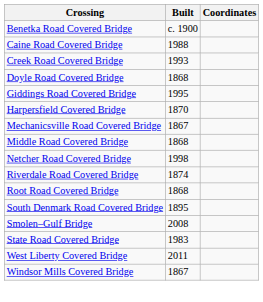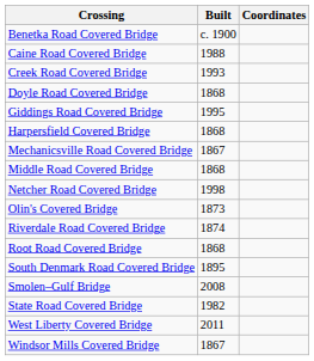 <table class=wikitable>
 <tr>
 <th>Crossing</th>
 <th>Built</th>
 <th>Coordinates</th>
 </tr>
 <tr>
 <td><a href='#'>Benetka Road Covered Bridge</a></td>
 <td>c. 1900</td>
 <td></td>
 </tr>
 <tr>
 <td><a href='#'>Caine Road Covered Bridge</a></td>
 <td>1988</td>
 <td></td>
 </tr>
 <tr>
 <td><a href='#'>Creek Road Covered Bridge</a></td>
 <td>1993</td>
 <td></td>
 </tr>
 <tr>
 <td><a href='#'>Doyle Road Covered Bridge</a></td>
 <td>1868</td>
 <td></td>
 </tr>
 <tr>
 <td><a href='#'>Giddings Road Covered Bridge</a></td>
 <td>1995</td>
 <td></td>
 </tr>
 <tr>
 <td><a href='#'>Harpersfield Covered Bridge</a></td>
-<td>1870</td>
+<td>1868</td>
 <td></td>
 </tr>
 <tr>
 <td><a href='#'>Mechanicsville Road Covered Bridge</a></td>
 <td>1867</td>
 <td></td>
 </tr>
 <tr>
 <td><a href='#'>Middle Road Covered Bridge</a></td>
 <td>1868</td>
 <td></td>
 </tr>
 <tr>
 <td><a href='#'>Netcher Road Covered Bridge</a></td>
 <td>1998</td>
+<td></td>
+</tr>
+<tr>
+<td><a href='#'>Olin's Covered Bridge</a></td>
+<td>1873</td>
 <td></td>
 </tr>
 <tr>
 <td><a href='#'>Riverdale Road Covered Bridge</a></td>
 <td>1874</td>
 <td></td>
 </tr>
 <tr>
 <td><a href='#'>Root Road Covered Bridge</a></td>
 <td>1868</td>
 <td></td>
 </tr>
 <tr>
 <td><a href='#'>South Denmark Road Covered Bridge</a></td>
 <td>1895</td>
 <td></td>
 </tr>
 <tr>
 <td><a href='#'>Smolen–Gulf Bridge</a></td>
 <td>2008</td>
 <td></td>
 </tr>
 <tr>
 <td><a href='#'>State Road Covered Bridge</a></td>
-<td>1983</td>
+<td>1982</td>
 <td></td>
 </tr>
 <tr>
 <td><a href='#'>West Liberty Covered Bridge</a></td>
 <td>2011</td>
 <td></td>
 </tr>
 <tr>
 <td><a href='#'>Windsor Mills Covered Bridge</a></td>
 <td>1867</td>
 <td></td>
 </tr>
 </table>
